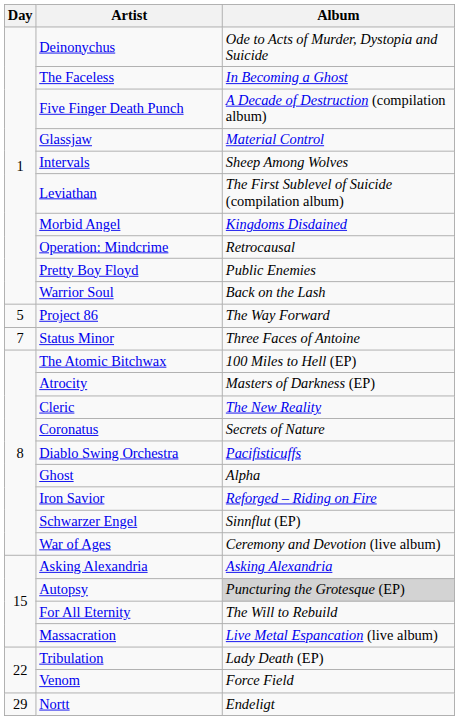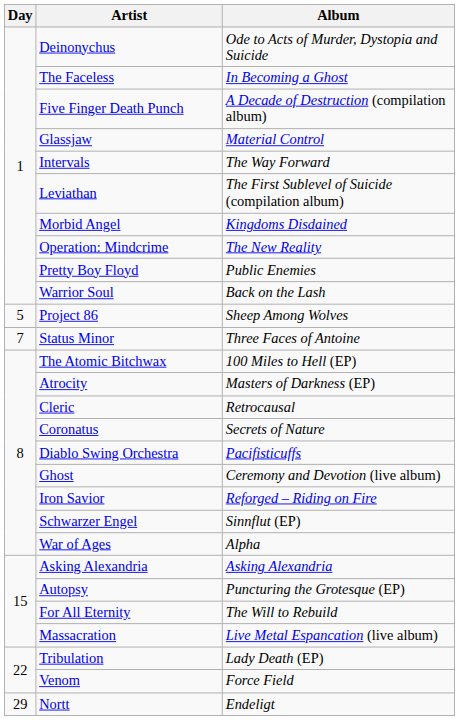 <table class="wikitable">
 <tr>
 <th style="width:20px;">Day</th>
 <th style="width:200px;">Artist</th>
 <th style="width:250px;">Album</th>
 </tr>
 <tr>
 <td style="text-align:center;" rowspan=10>1</td>
 <td><a href='#'>Deinonychus</a></td>
 <td><em>Ode to Acts of Murder, Dystopia and Suicide</em></td>
 </tr>
 <tr>
 <td><a href='#'>The Faceless</a></td>
 <td><em><a href='#'>In Becoming a Ghost</a></em></td>
 </tr>
 <tr>
 <td><a href='#'>Five Finger Death Punch</a></td>
 <td><em><a href='#'>A Decade of Destruction</a></em> (compilation album)</td>
 </tr>
 <tr>
 <td><a href='#'>Glassjaw</a></td>
 <td><em><a href='#'>Material Control</a></em></td>
 </tr>
 <tr>
 <td><a href='#'>Intervals</a></td>
-<td><em>Sheep Among Wolves</em></td>
+<td><em>The Way Forward</em></td>
 </tr>
 <tr>
 <td><a href='#'>Leviathan</a></td>
 <td><em>The First Sublevel of Suicide</em> (compilation album)</td>
 </tr>
 <tr>
 <td><a href='#'>Morbid Angel</a></td>
 <td><em><a href='#'>Kingdoms Disdained</a></em></td>
 </tr>
 <tr>
 <td><a href='#'>Operation: Mindcrime</a></td>
-<td><em>Retrocausal</em></td>
+<td><em><a href='#'>The New Reality</a></em></td>
 </tr>
 <tr>
 <td><a href='#'>Pretty Boy Floyd</a></td>
 <td><em>Public Enemies</em></td>
 </tr>
 <tr>
 <td><a href='#'>Warrior Soul</a></td>
 <td><em>Back on the Lash</em></td>
 </tr>
 <tr>
 <td style="text-align:center;">5</td>
 <td><a href='#'>Project 86</a></td>
-<td><em>The Way Forward</em></td>
+<td><em>Sheep Among Wolves</em></td>
 </tr>
 <tr>
 <td style="text-align:center;">7</td>
 <td><a href='#'>Status Minor</a></td>
 <td><em>Three Faces of Antoine</em></td>
 </tr>
 <tr>
 <td style="text-align:center;" rowspan=9>8</td>
 <td><a href='#'>The Atomic Bitchwax</a></td>
 <td><em>100 Miles to Hell</em> (EP)</td>
 </tr>
 <tr>
 <td><a href='#'>Atrocity</a></td>
 <td><em>Masters of Darkness</em> (EP)</td>
 </tr>
 <tr>
 <td><a href='#'>Cleric</a></td>
-<td><em><a href='#'>The New Reality</a></em></td>
+<td><em>Retrocausal</em></td>
 </tr>
 <tr>
 <td><a href='#'>Coronatus</a></td>
 <td><em>Secrets of Nature</em></td>
 </tr>
 <tr>
 <td><a href='#'>Diablo Swing Orchestra</a></td>
 <td><em><a href='#'>Pacifisticuffs</a></em></td>
 </tr>
 <tr>
 <td><a href='#'>Ghost</a></td>
-<td><em>Alpha</em></td>
+<td><em>Ceremony and Devotion</em> (live album)</td>
 </tr>
 <tr>
 <td><a href='#'>Iron Savior</a></td>
 <td><em><a href='#'>Reforged – Riding on Fire</a></em></td>
 </tr>
 <tr>
 <td><a href='#'>Schwarzer Engel</a></td>
 <td><em>Sinnflut</em> (EP)</td>
 </tr>
 <tr>
 <td><a href='#'>War of Ages</a></td>
-<td><em>Ceremony and Devotion</em> (live album)</td>
+<td><em>Alpha</em></td>
 </tr>
 <tr>
 <td style="text-align:center;" rowspan=4>15</td>
 <td><a href='#'>Asking Alexandria</a></td>
 <td><em><a href='#'>Asking Alexandria</a></em></td>
 </tr>
 <tr>
 <td><a href='#'>Autopsy</a></td>
-<td style="background: lightgrey;"><em>Puncturing the Grotesque</em> (EP)</td>
+<td><em>Puncturing the Grotesque</em> (EP)</td>
 </tr>
 <tr>
 <td><a href='#'>For All Eternity</a></td>
 <td><em>The Will to Rebuild</em></td>
 </tr>
 <tr>
 <td><a href='#'>Massacration</a></td>
 <td><em><a href='#'>Live Metal Espancation</a></em> (live album)</td>
 </tr>
 <tr>
 <td style="text-align:center;" rowspan=2>22</td>
 <td><a href='#'>Tribulation</a></td>
 <td><em>Lady Death</em> (EP)</td>
 </tr>
 <tr>
 <td><a href='#'>Venom</a></td>
 <td><em>Force Field</em></td>
 </tr>
 <tr>
 <td style="text-align:center;">29</td>
 <td><a href='#'>Nortt</a></td>
 <td><em>Endeligt</em></td>
 </tr>
 </table>
